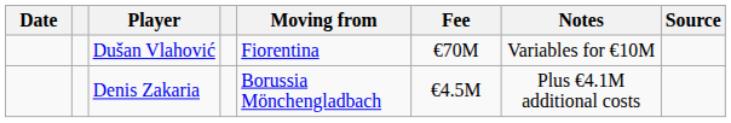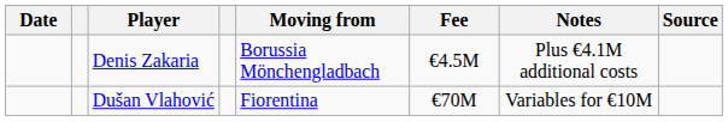 <table class="wikitable sortable">
 <tr>
 <th style="width:80px;">Date</th>
 <th style="width:20px;"></th>
 <th style="width:190px;">Player</th>
 <th style="width:20px;"></th>
 <th style="width:180px;">Moving from</th>
 <th style="width:120px;" class="unsortable">Fee</th>
 <th style="width:250px;" class="unsortable">Notes</th>
 <th style="width:20px;">Source</th>
 </tr>
 <tr>
 <td></td>
+<td align="center"></td>
+<td> <a href='#'>Denis Zakaria</a></td>
+<td align="center"></td>
+<td> <a href='#'>Borussia Mönchengladbach</a></td>
+<td align="center">€4.5M</td>
+<td align="center">Plus €4.1M additional costs</td>
+<td></td>
+</tr>
+<tr>
+<td></td>
 <td align=center></td>
 <td> <a href='#'>Dušan Vlahović</a></td>
 <td align="center"></td>
 <td align=left> <a href='#'>Fiorentina</a></td>
 <td align="center">€70M</td>
 <td align=center>Variables for €10M</td>
 <td></td>
 </tr>
-<tr>
-<td></td>
-<td align="center"></td>
-<td> <a href='#'>Denis Zakaria</a></td>
-<td align="center"></td>
-<td> <a href='#'>Borussia Mönchengladbach</a></td>
-<td align="center">€4.5M</td>
-<td align="center">Plus €4.1M additional costs</td>
-<td></td>
-</tr>
 </table>
